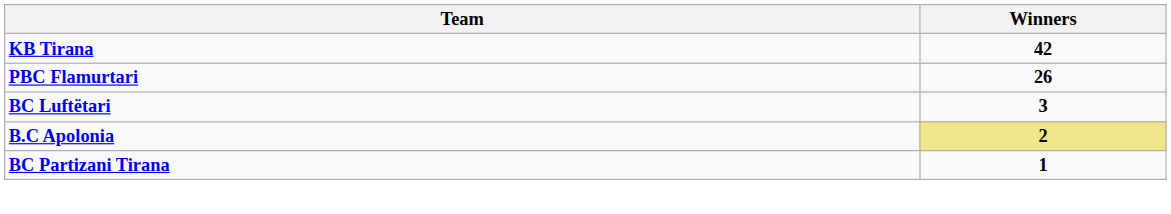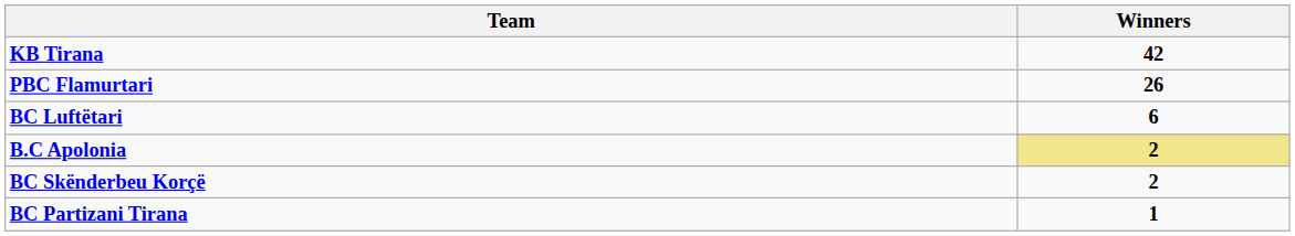 <table class="wikitable" width=80%>
 <tr>
 <th width=20%>Team</th>
 <th width=5%>Winners</th>
 </tr>
 <tr>
 <td><strong><a href='#'>KB Tirana</a></strong></td>
 <td align=center><strong>42</strong></td>
 </tr>
 <tr>
 <td><strong><a href='#'>PBC Flamurtari </a></strong></td>
 <td align=center><strong>26</strong></td>
 </tr>
 <tr>
 <td><strong><a href='#'>BC Luftëtari</a></strong></td>
-<td align=center><strong>3</strong></td>
+<td align=center><strong>6</strong></td>
 </tr>
 <tr>
 <td><strong><a href='#'>B.C Apolonia</a></strong></td>
 <td align=center style="background: khaki;"><strong>2</strong></td>
 </tr>
 <tr>
+<td><strong><a href='#'>BC Skënderbeu Korçë</a></strong></td>
+<td align=center><strong>2</strong></td>
+</tr>
+<tr>
 <td><strong><a href='#'>BC Partizani Tirana</a></strong></td>
 <td align=center><strong>1</strong></td>
 </tr>
 </table>
